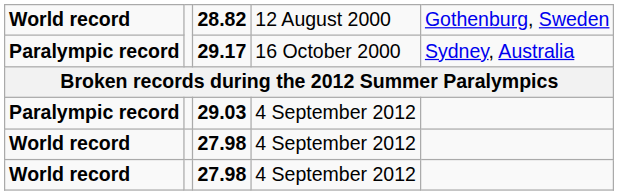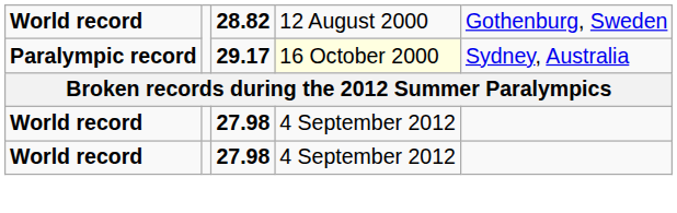 <table class="wikitable">
 <tr>
 <td><strong>World record</strong></td>
 <td rowspan="2"></td>
 <td><strong>28.82</strong></td>
 <td>12 August 2000</td>
 <td><a href='#'>Gothenburg</a>, <a href='#'>Sweden</a></td>
 </tr>
 <tr>
 <td><strong>Paralympic record</strong></td>
 <td><strong>29.17</strong></td>
-<td>16 October 2000</td>
+<td style="background: lightyellow;">16 October 2000</td>
 <td><a href='#'>Sydney</a>, <a href='#'>Australia</a></td>
 </tr>
 <tr>
 <th colspan="5">Broken records during the 2012 Summer Paralympics</th>
-</tr>
-<tr>
-<td><strong>Paralympic record</strong></td>
-<td></td>
-<td><strong>29.03</strong></td>
-<td>4 September 2012</td>
-<td></td>
 </tr>
 <tr>
 <td><strong>World record</strong></td>
 <td></td>
 <td><strong>27.98</strong></td>
 <td>4 September 2012</td>
 <td></td>
 </tr>
 <tr>
 <td><strong>World record</strong></td>
 <td></td>
 <td><strong>27.98</strong></td>
 <td>4 September 2012</td>
 <td></td>
 </tr>
 </table>
